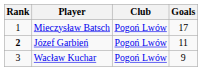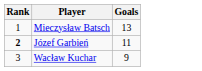 <table class="wikitable" style="text-align:center">
 <tr>
 <th>Rank</th>
 <th>Player</th>
-<th>Club</th>
 <th>Goals</th>
 </tr>
 <tr>
 <td rowspan="1">1</td>
 <td align="left"> <a href='#'>Mieczysław Batsch</a></td>
-<td align="left"><a href='#'>Pogoń Lwów</a></td>
-<td rowspan="1">17</td>
+<td rowspan="1">13</td>
 </tr>
 <tr>
 <td rowspan="1"><strong>2</strong></td>
 <td align="left"> <a href='#'>Józef Garbień</a></td>
-<td align="left"><a href='#'>Pogoń Lwów</a></td>
 <td rowspan="1">11</td>
 </tr>
 <tr>
 <td rowspan="1">3</td>
 <td align="left"> <a href='#'>Wacław Kuchar</a></td>
-<td align="left"><a href='#'>Pogoń Lwów</a></td>
 <td rowspan="1">9</td>
 </tr>
 </table>
